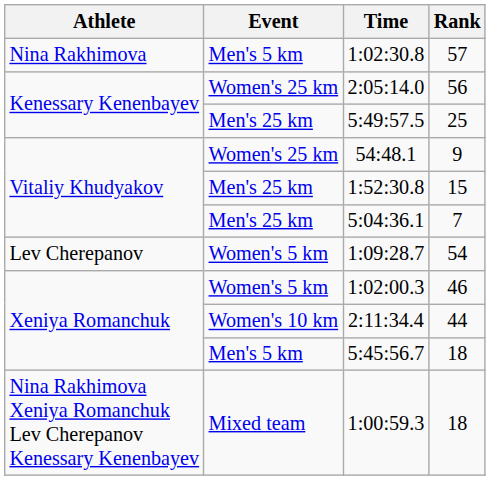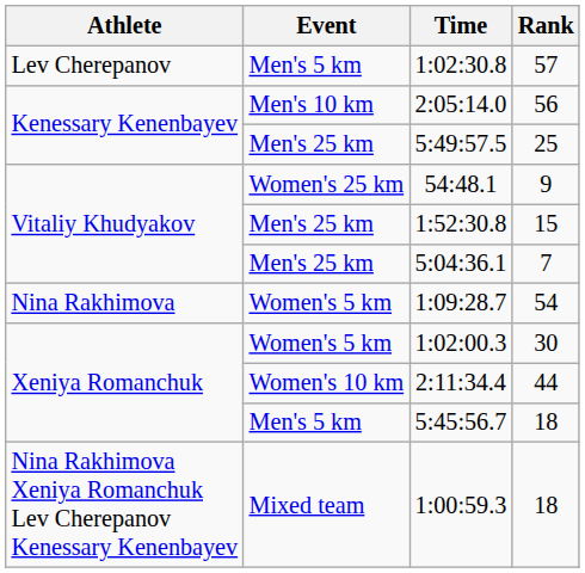 <table class="wikitable" style="font-size:90%;">
 <tr>
 <th>Athlete</th>
 <th>Event</th>
 <th>Time</th>
 <th>Rank</th>
 </tr>
 <tr align=center>
-<td align=left><a href='#'>Nina Rakhimova</a></td>
+<td align=left>Lev Cherepanov</td>
 <td align=left><a href='#'>Men's 5 km</a></td>
 <td>1:02:30.8</td>
 <td>57</td>
 </tr>
 <tr align=center>
 <td align=left rowspan=2><a href='#'>Kenessary Kenenbayev</a></td>
-<td align=left><a href='#'>Women's 25 km</a></td>
+<td align=left><a href='#'>Men's 10 km</a></td>
 <td>2:05:14.0</td>
 <td>56</td>
 </tr>
 <tr align=center>
 <td align=left><a href='#'>Men's 25 km</a></td>
 <td>5:49:57.5</td>
 <td>25</td>
 </tr>
 <tr align=center>
 <td align=left rowspan=3><a href='#'>Vitaliy Khudyakov</a></td>
 <td align=left><a href='#'>Women's 25 km</a></td>
 <td>54:48.1</td>
 <td>9</td>
 </tr>
 <tr align=center>
 <td align=left><a href='#'>Men's 25 km</a></td>
 <td>1:52:30.8</td>
 <td>15</td>
 </tr>
 <tr align=center>
 <td align=left><a href='#'>Men's 25 km</a></td>
 <td>5:04:36.1</td>
 <td>7</td>
 </tr>
 <tr align=center>
-<td align=left>Lev Cherepanov</td>
+<td align=left><a href='#'>Nina Rakhimova</a></td>
 <td align=left><a href='#'>Women's 5 km</a></td>
 <td>1:09:28.7</td>
 <td>54</td>
 </tr>
 <tr align=center>
 <td align=left rowspan=3><a href='#'>Xeniya Romanchuk</a></td>
 <td align=left><a href='#'>Women's 5 km</a></td>
 <td>1:02:00.3</td>
-<td>46</td>
+<td>30</td>
 </tr>
 <tr align=center>
 <td align=left><a href='#'>Women's 10 km</a></td>
 <td>2:11:34.4</td>
 <td>44</td>
 </tr>
 <tr align=center>
 <td align=left><a href='#'>Men's 5 km</a></td>
 <td>5:45:56.7</td>
 <td>18</td>
 </tr>
 <tr align=center>
 <td align=left><a href='#'>Nina Rakhimova</a><br><a href='#'>Xeniya Romanchuk</a><br>Lev Cherepanov<br><a href='#'>Kenessary Kenenbayev</a></td>
 <td align=left><a href='#'>Mixed team</a></td>
 <td>1:00:59.3</td>
 <td>18</td>
 </tr>
 </table>
